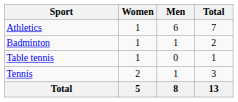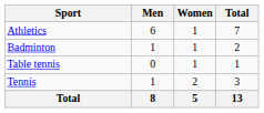 <table class="wikitable sortable" style="text-align:center;">
 <tr>
 <th width="180">Sport</th>
+<th width="55">Men</th>
 <th width="55">Women</th>
-<th width="55">Men</th>
 <th width="55">Total</th>
 </tr>
 <tr>
 <td align="left"><a href='#'>Athletics</a></td>
+<td>6</td>
 <td>1</td>
-<td>6</td>
 <td>7</td>
 </tr>
 <tr>
 <td align="left"><a href='#'>Badminton</a></td>
 <td>1</td>
 <td>1</td>
 <td>2</td>
 </tr>
 <tr>
 <td align="left"><a href='#'>Table tennis</a></td>
+<td>0</td>
 <td>1</td>
-<td>0</td>
 <td>1</td>
 </tr>
 <tr>
 <td align="left"><a href='#'>Tennis</a></td>
+<td>1</td>
 <td>2</td>
-<td>1</td>
 <td>3</td>
 </tr>
 <tr>
 <th align="left">Total</th>
+<th>8</th>
 <th>5</th>
-<th>8</th>
 <th>13</th>
 </tr>
 </table>
